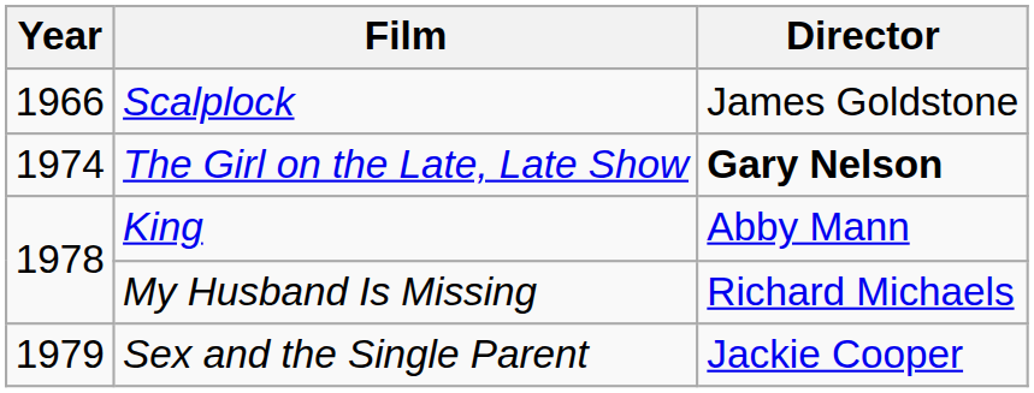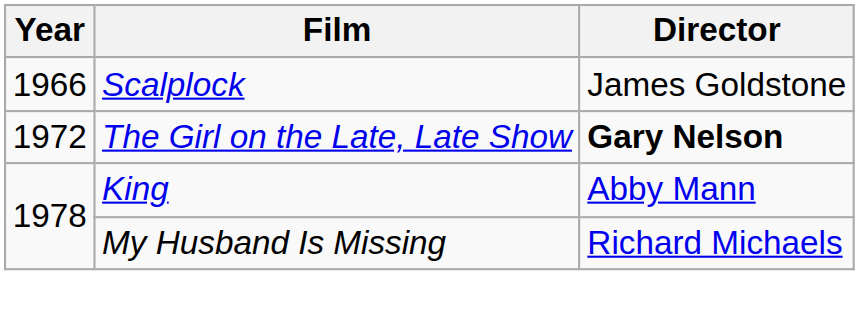 <table class="wikitable">
 <tr>
 <th>Year</th>
 <th>Film</th>
 <th>Director</th>
 </tr>
 <tr>
 <td>1966</td>
 <td><em><a href='#'>Scalplock</a></em></td>
 <td>James Goldstone</td>
 </tr>
 <tr>
-<td>1974</td>
+<td>1972</td>
 <td><em><a href='#'>The Girl on the Late, Late Show</a></em></td>
 <td><strong>Gary Nelson</strong></td>
 </tr>
 <tr>
 <td rowspan=2>1978</td>
 <td><em><a href='#'>King</a></em></td>
 <td><a href='#'>Abby Mann</a></td>
 </tr>
 <tr>
 <td><em>My Husband Is Missing</em></td>
 <td><a href='#'>Richard Michaels</a></td>
 </tr>
-<tr>
-<td>1979</td>
-<td><em>Sex and the Single Parent</em></td>
-<td><a href='#'>Jackie Cooper</a></td>
-</tr>
 </table>
